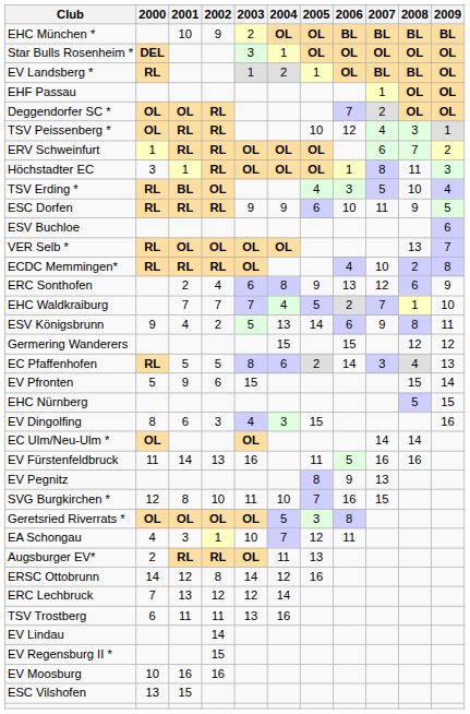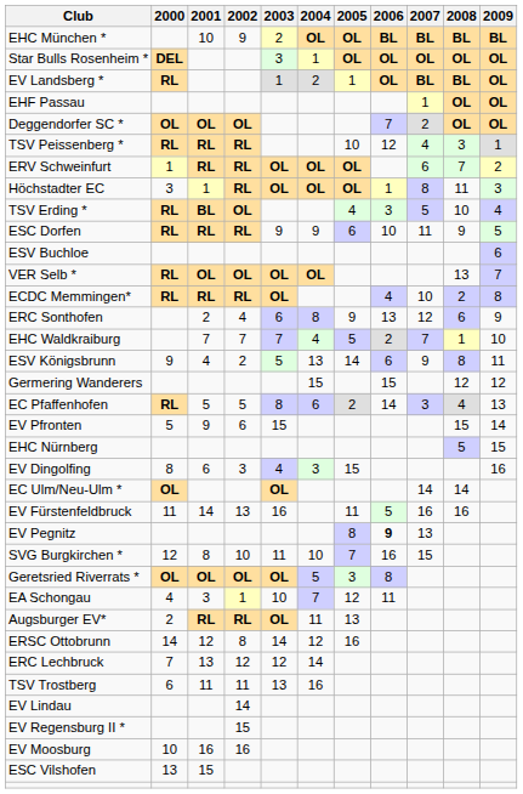 <table class="wikitable">
 <tr>
 <th>Club</th>
 <th>2000</th>
 <th>2001</th>
 <th>2002</th>
 <th>2003</th>
 <th>2004</th>
 <th>2005</th>
 <th>2006</th>
 <th>2007</th>
 <th>2008</th>
 <th>2009</th>
 </tr>
 <tr align="center">
 <td align="left">EHC München *</td>
 <td></td>
 <td>10</td>
 <td>9</td>
 <td bgcolor="#ffffbf">2</td>
 <td bgcolor="#ffdf9f"><strong>OL</strong></td>
 <td bgcolor="#ffdf9f"><strong>OL</strong></td>
 <td bgcolor="#ffdf9f"><strong>BL</strong></td>
 <td bgcolor="#ffdf9f"><strong>BL</strong></td>
 <td bgcolor="#ffdf9f"><strong>BL</strong></td>
 <td bgcolor="#ffdf9f"><strong>BL</strong></td>
 </tr>
 <tr align="center">
 <td align="left">Star Bulls Rosenheim *</td>
 <td bgcolor="#ffdf9f"><strong>DEL</strong></td>
 <td></td>
 <td></td>
 <td bgcolor="#dfffdf">3</td>
 <td bgcolor="#ffffbf">1</td>
 <td bgcolor="#ffdf9f"><strong>OL</strong></td>
 <td bgcolor="#ffdf9f"><strong>OL</strong></td>
 <td bgcolor="#ffdf9f"><strong>OL</strong></td>
 <td bgcolor="#ffdf9f"><strong>OL</strong></td>
 <td bgcolor="#ffdf9f"><strong>OL</strong></td>
 </tr>
 <tr align="center">
 <td align="left">EV Landsberg *</td>
 <td bgcolor="#ffdf9f"><strong>RL</strong></td>
 <td></td>
 <td></td>
 <td bgcolor="#dfdfdf">1</td>
 <td bgcolor="#dfdfdf">2</td>
 <td bgcolor="#ffffbf">1</td>
 <td bgcolor="#ffdf9f"><strong>OL</strong></td>
 <td bgcolor="#ffdf9f"><strong>BL</strong></td>
 <td bgcolor="#ffdf9f"><strong>BL</strong></td>
 <td bgcolor="#ffdf9f"><strong>OL</strong></td>
 </tr>
 <tr align="center">
 <td align="left">EHF Passau</td>
 <td></td>
 <td></td>
 <td></td>
 <td></td>
 <td></td>
 <td></td>
 <td></td>
 <td bgcolor="#ffffbf">1</td>
 <td bgcolor="#ffdf9f"><strong>OL</strong></td>
 <td bgcolor="#ffdf9f"><strong>OL</strong></td>
 </tr>
 <tr align="center">
 <td align="left">Deggendorfer SC *</td>
 <td bgcolor="#ffdf9f"><strong>OL</strong></td>
 <td bgcolor="#ffdf9f"><strong>OL</strong></td>
-<td bgcolor="#ffdf9f"><strong>RL</strong></td>
+<td bgcolor="#ffdf9f"><strong>OL</strong></td>
 <td></td>
 <td></td>
 <td></td>
 <td bgcolor="#cfcfff">7</td>
 <td bgcolor="#dfdfdf">2</td>
 <td bgcolor="#ffdf9f"><strong>OL</strong></td>
 <td bgcolor="#ffdf9f"><strong>OL</strong></td>
 </tr>
 <tr align="center">
 <td align="left">TSV Peissenberg *</td>
-<td bgcolor="#ffdf9f"><strong>OL</strong></td>
+<td bgcolor="#ffdf9f"><strong>RL</strong></td>
 <td bgcolor="#ffdf9f"><strong>RL</strong></td>
 <td bgcolor="#ffdf9f"><strong>RL</strong></td>
 <td></td>
 <td></td>
 <td>10</td>
 <td>12</td>
 <td bgcolor="#dfffdf">4</td>
 <td bgcolor="#dfffdf">3</td>
 <td bgcolor="#dfdfdf">1</td>
 </tr>
 <tr align="center">
 <td align="left">ERV Schweinfurt</td>
 <td bgcolor="#ffffbf">1</td>
 <td bgcolor="#ffdf9f"><strong>RL</strong></td>
 <td bgcolor="#ffdf9f"><strong>RL</strong></td>
 <td bgcolor="#ffdf9f"><strong>OL</strong></td>
 <td bgcolor="#ffdf9f"><strong>OL</strong></td>
 <td bgcolor="#ffdf9f"><strong>OL</strong></td>
 <td></td>
 <td bgcolor="#dfffdf">6</td>
 <td bgcolor="#dfffdf">7</td>
 <td bgcolor="#ffffbf">2</td>
 </tr>
 <tr align="center">
 <td align="left">Höchstadter EC</td>
 <td>3</td>
 <td bgcolor="#ffffbf">1</td>
 <td bgcolor="#ffdf9f"><strong>RL</strong></td>
 <td bgcolor="#ffdf9f"><strong>OL</strong></td>
 <td bgcolor="#ffdf9f"><strong>OL</strong></td>
 <td bgcolor="#ffdf9f"><strong>OL</strong></td>
 <td bgcolor="#ffffbf">1</td>
 <td bgcolor="#cfcfff">8</td>
 <td>11</td>
 <td bgcolor="#dfffdf">3</td>
 </tr>
 <tr align="center">
 <td align="left">TSV Erding *</td>
 <td bgcolor="#ffdf9f"><strong>RL</strong></td>
 <td bgcolor="#ffdf9f"><strong>BL</strong></td>
 <td bgcolor="#ffdf9f"><strong>OL</strong></td>
 <td></td>
 <td></td>
 <td bgcolor="#dfffdf">4</td>
 <td bgcolor="#dfffdf">3</td>
 <td bgcolor="#cfcfff">5</td>
 <td>10</td>
 <td bgcolor="#cfcfff">4</td>
 </tr>
 <tr align="center">
 <td align="left">ESC Dorfen</td>
 <td bgcolor="#ffdf9f"><strong>RL</strong></td>
 <td bgcolor="#ffdf9f"><strong>RL</strong></td>
 <td bgcolor="#ffdf9f"><strong>RL</strong></td>
 <td>9</td>
 <td>9</td>
 <td bgcolor="#cfcfff">6</td>
 <td>10</td>
 <td>11</td>
 <td>9</td>
 <td bgcolor="#dfffdf">5</td>
 </tr>
 <tr align="center">
 <td align="left">ESV Buchloe</td>
 <td></td>
 <td></td>
 <td></td>
 <td></td>
 <td></td>
 <td></td>
 <td></td>
 <td></td>
 <td></td>
 <td bgcolor="#cfcfff">6</td>
 </tr>
 <tr align="center">
 <td align="left">VER Selb *</td>
 <td bgcolor="#ffdf9f"><strong>RL</strong></td>
 <td bgcolor="#ffdf9f"><strong>OL</strong></td>
 <td bgcolor="#ffdf9f"><strong>OL</strong></td>
 <td bgcolor="#ffdf9f"><strong>OL</strong></td>
 <td bgcolor="#ffdf9f"><strong>OL</strong></td>
 <td></td>
 <td></td>
 <td></td>
 <td>13</td>
 <td bgcolor="#cfcfff">7</td>
 </tr>
 <tr align="center">
 <td align="left">ECDC Memmingen*</td>
 <td bgcolor="#ffdf9f"><strong>RL</strong></td>
 <td bgcolor="#ffdf9f"><strong>RL</strong></td>
 <td bgcolor="#ffdf9f"><strong>RL</strong></td>
 <td bgcolor="#ffdf9f"><strong>OL</strong></td>
 <td></td>
 <td></td>
 <td bgcolor="#cfcfff">4</td>
 <td>10</td>
 <td bgcolor="#cfcfff">2</td>
 <td bgcolor="#cfcfff">8</td>
 </tr>
 <tr align="center">
 <td align="left">ERC Sonthofen</td>
 <td></td>
 <td>2</td>
 <td>4</td>
 <td bgcolor="#cfcfff">6</td>
 <td bgcolor="#cfcfff">8</td>
 <td>9</td>
 <td>13</td>
 <td>12</td>
 <td bgcolor="#cfcfff">6</td>
 <td>9</td>
 </tr>
 <tr align="center">
 <td align="left">EHC Waldkraiburg</td>
 <td></td>
 <td>7</td>
 <td>7</td>
 <td bgcolor="#cfcfff">7</td>
 <td bgcolor="#dfffdf">4</td>
 <td bgcolor="#cfcfff">5</td>
 <td bgcolor="#dfdfdf">2</td>
 <td bgcolor="#cfcfff">7</td>
 <td bgcolor="#ffffbf">1</td>
 <td>10</td>
 </tr>
 <tr align="center">
 <td align="left">ESV Königsbrunn</td>
 <td>9</td>
 <td>4</td>
 <td>2</td>
 <td bgcolor="#dfffdf">5</td>
 <td>13</td>
 <td>14</td>
 <td bgcolor="#cfcfff">6</td>
 <td>9</td>
 <td bgcolor="#cfcfff">8</td>
 <td>11</td>
 </tr>
 <tr align="center">
 <td align="left">Germering Wanderers</td>
 <td></td>
 <td></td>
 <td></td>
 <td></td>
 <td>15</td>
 <td></td>
 <td>15</td>
 <td></td>
 <td>12</td>
 <td>12</td>
 </tr>
 <tr align="center">
 <td align="left">EC Pfaffenhofen</td>
 <td bgcolor="#ffdf9f"><strong>RL</strong></td>
 <td>5</td>
 <td>5</td>
 <td bgcolor="#cfcfff">8</td>
 <td bgcolor="#cfcfff">6</td>
 <td bgcolor="#dfdfdf">2</td>
 <td>14</td>
 <td bgcolor="#cfcfff">3</td>
 <td bgcolor="#dfdfdf">4</td>
 <td>13</td>
 </tr>
 <tr align="center">
 <td align="left">EV Pfronten</td>
 <td>5</td>
 <td>9</td>
 <td>6</td>
 <td>15</td>
 <td></td>
 <td></td>
 <td></td>
 <td></td>
 <td>15</td>
 <td>14</td>
 </tr>
 <tr align="center">
 <td align="left">EHC Nürnberg</td>
 <td></td>
 <td></td>
 <td></td>
 <td></td>
 <td></td>
 <td></td>
 <td></td>
 <td></td>
 <td bgcolor="#cfcfff">5</td>
 <td>15</td>
 </tr>
 <tr align="center">
 <td align="left">EV Dingolfing</td>
 <td>8</td>
 <td>6</td>
 <td>3</td>
 <td bgcolor="#cfcfff">4</td>
 <td bgcolor="#dfffdf">3</td>
 <td>15</td>
 <td></td>
 <td></td>
 <td></td>
 <td>16</td>
 </tr>
 <tr align="center">
 <td align="left">EC Ulm/Neu-Ulm *</td>
 <td bgcolor="#ffdf9f"><strong>OL</strong></td>
 <td></td>
 <td></td>
 <td bgcolor="#ffdf9f"><strong>OL</strong></td>
 <td></td>
 <td></td>
 <td></td>
 <td>14</td>
 <td>14</td>
 <td></td>
 </tr>
 <tr align="center">
 <td align="left">EV Fürstenfeldbruck</td>
 <td>11</td>
 <td>14</td>
 <td>13</td>
 <td>16</td>
 <td></td>
 <td>11</td>
 <td bgcolor="#dfffdf">5</td>
 <td>16</td>
 <td>16</td>
 <td></td>
 </tr>
 <tr align="center">
 <td align="left">EV Pegnitz</td>
 <td></td>
 <td></td>
 <td></td>
 <td></td>
 <td></td>
 <td bgcolor="#cfcfff">8</td>
-<td>9</td>
+<td><strong>9</strong></td>
 <td>13</td>
 <td></td>
 <td></td>
 </tr>
 <tr align="center">
 <td align="left">SVG Burgkirchen *</td>
 <td>12</td>
 <td>8</td>
 <td>10</td>
 <td>11</td>
 <td>10</td>
 <td bgcolor="#cfcfff">7</td>
 <td>16</td>
 <td>15</td>
 <td></td>
 <td></td>
 </tr>
 <tr align="center">
 <td align="left">Geretsried Riverrats *</td>
 <td bgcolor="#ffdf9f"><strong>OL</strong></td>
 <td bgcolor="#ffdf9f"><strong>OL</strong></td>
 <td bgcolor="#ffdf9f"><strong>OL</strong></td>
 <td bgcolor="#ffdf9f"><strong>OL</strong></td>
 <td bgcolor="#cfcfff">5</td>
 <td bgcolor="#dfffdf">3</td>
 <td bgcolor="#cfcfff">8</td>
 <td></td>
 <td></td>
 <td></td>
 </tr>
 <tr align="center">
 <td align="left">EA Schongau</td>
 <td>4</td>
 <td>3</td>
 <td bgcolor="#ffffbf">1</td>
 <td>10</td>
 <td bgcolor="#cfcfff">7</td>
 <td>12</td>
 <td>11</td>
 <td></td>
 <td></td>
 <td></td>
 </tr>
 <tr align="center">
 <td align="left">Augsburger EV*</td>
 <td>2</td>
 <td bgcolor="#ffdf9f"><strong>RL</strong></td>
 <td bgcolor="#ffdf9f"><strong>RL</strong></td>
 <td bgcolor="#ffdf9f"><strong>OL</strong></td>
 <td>11</td>
 <td>13</td>
 <td></td>
 <td></td>
 <td></td>
 <td></td>
 </tr>
 <tr align="center">
 <td align="left">ERSC Ottobrunn</td>
 <td>14</td>
 <td>12</td>
 <td>8</td>
 <td>14</td>
 <td>12</td>
 <td>16</td>
 <td></td>
 <td></td>
 <td></td>
 <td></td>
 </tr>
 <tr align="center">
 <td align="left">ERC Lechbruck</td>
 <td>7</td>
 <td>13</td>
 <td>12</td>
 <td>12</td>
 <td>14</td>
 <td></td>
 <td></td>
 <td></td>
 <td></td>
 <td></td>
 </tr>
 <tr align="center">
 <td align="left">TSV Trostberg</td>
 <td>6</td>
 <td>11</td>
 <td>11</td>
 <td>13</td>
 <td>16</td>
 <td></td>
 <td></td>
 <td></td>
 <td></td>
 <td></td>
 </tr>
 <tr align="center">
 <td align="left">EV Lindau</td>
 <td></td>
 <td></td>
 <td>14</td>
 <td></td>
 <td></td>
 <td></td>
 <td></td>
 <td></td>
 <td></td>
 <td></td>
 </tr>
 <tr align="center">
 <td align="left">EV Regensburg II *</td>
 <td></td>
 <td></td>
 <td>15</td>
 <td></td>
 <td></td>
 <td></td>
 <td></td>
 <td></td>
 <td></td>
 <td></td>
 </tr>
 <tr align="center">
 <td align="left">EV Moosburg</td>
 <td>10</td>
 <td>16</td>
 <td>16</td>
 <td></td>
 <td></td>
 <td></td>
 <td></td>
 <td></td>
 <td></td>
 <td></td>
 </tr>
 <tr align="center">
 <td align="left">ESC Vilshofen</td>
 <td>13</td>
 <td>15</td>
 <td></td>
 <td></td>
 <td></td>
 <td></td>
 <td></td>
 <td></td>
 <td></td>
 <td></td>
 </tr>
 <tr align="center">
 <td align="left"></td>
 <td></td>
 <td></td>
 <td></td>
 <td></td>
 <td></td>
 <td></td>
 <td></td>
 <td></td>
 <td></td>
 <td></td>
 </tr>
 </table>
